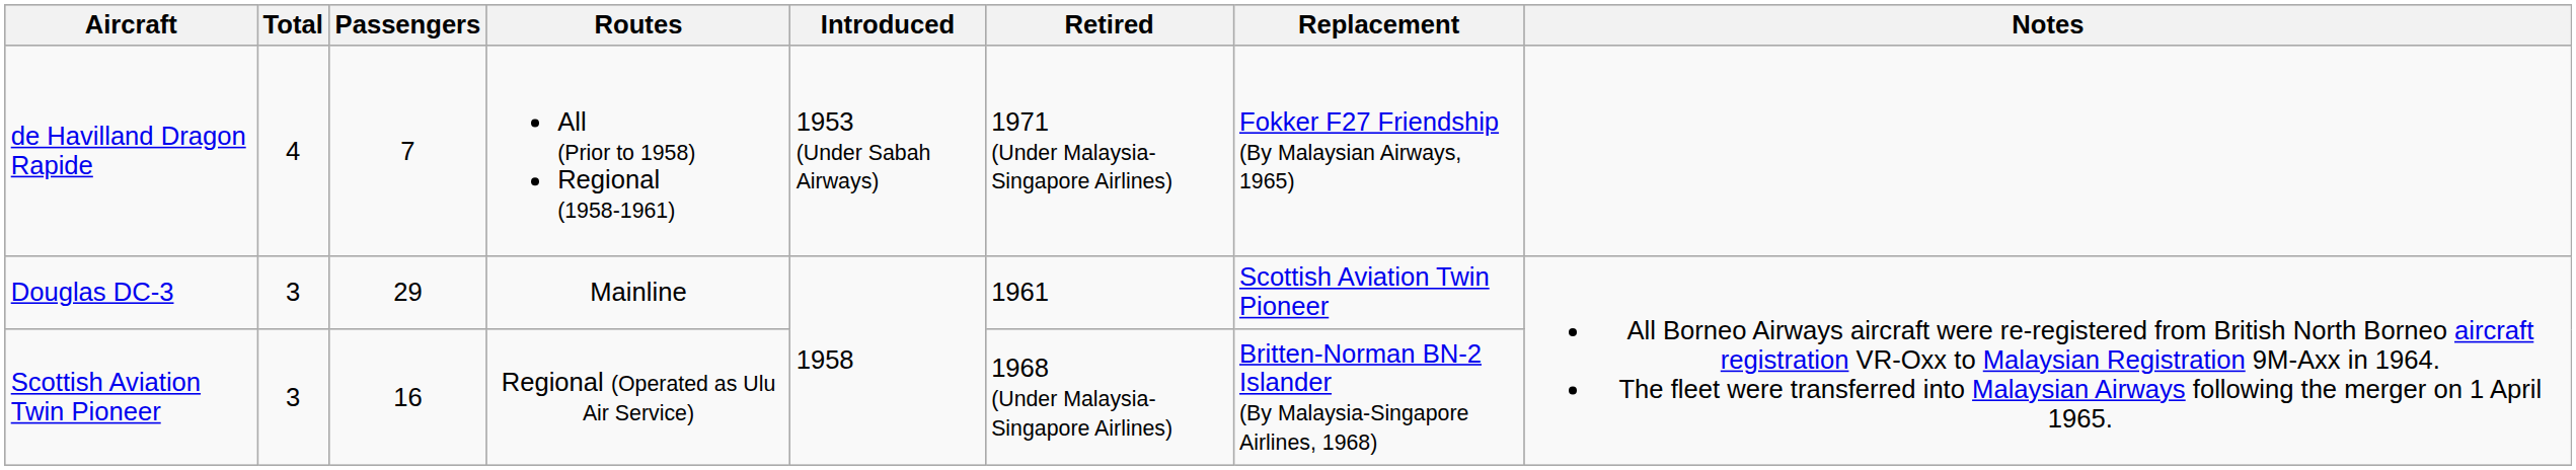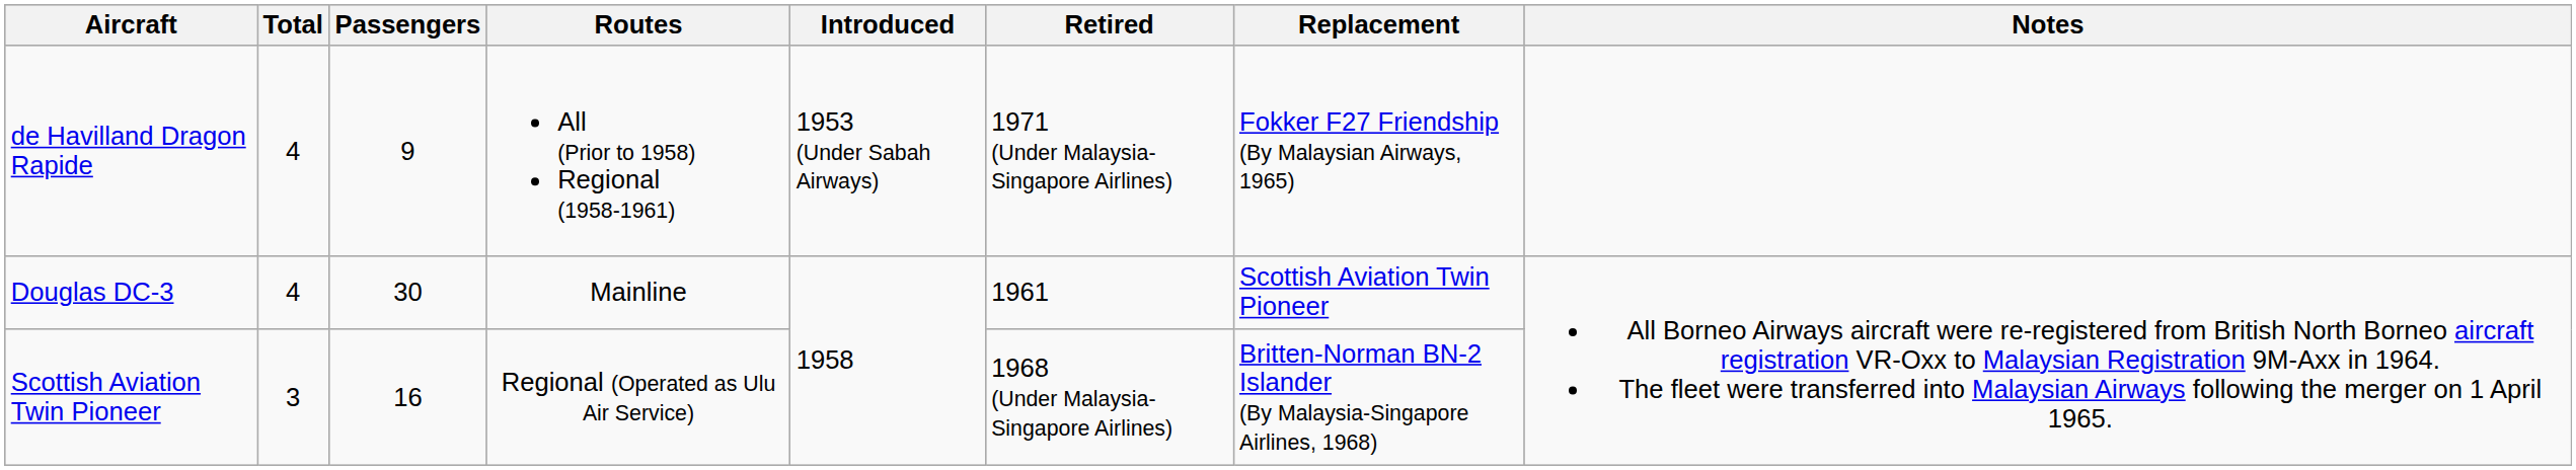 <table class="wikitable" style="margin:0.5em auto">
 <tr>
 <th>Aircraft</th>
 <th>Total</th>
 <th>Passengers</th>
 <th>Routes</th>
 <th>Introduced</th>
 <th>Retired</th>
 <th>Replacement</th>
 <th>Notes</th>
 </tr>
 <tr>
 <td><a href='#'>de Havilland Dragon Rapide</a></td>
 <td align="center">4</td>
-<td align="center">7</td>
+<td align="center">9</td>
 <td><br><ul><li>All<small><br>(Prior to 1958)</small></li><li>Regional <small><br>(1958-1961)</small></li></ul></td>
 <td>1953<br><small>(Under Sabah Airways)</small></td>
 <td>1971<br><small>(Under Malaysia-Singapore Airlines)</small></td>
 <td><a href='#'>Fokker F27 Friendship</a><br><small>(By Malaysian Airways, 1965)</small></td>
 <td align="center"></td>
 </tr>
 <tr>
 <td><a href='#'>Douglas DC-3</a></td>
-<td align="center">3</td>
-<td align="center">29</td>
+<td align="center">4</td>
+<td align="center">30</td>
 <td align="center">Mainline</td>
 <td rowspan="2">1958</td>
 <td>1961</td>
 <td><a href='#'>Scottish Aviation Twin Pioneer</a></td>
 <td rowspan="2" colspan="2" style="text-align: center;"><br><ul><li>All Borneo Airways aircraft were re-registered from British North Borneo <a href='#'>aircraft registration</a> VR-Oxx to <a href='#'>Malaysian Registration</a> 9M-Axx in 1964.</li><li>The fleet were transferred into <a href='#'>Malaysian Airways</a> following the merger on 1 April 1965.</li></ul></td>
 </tr>
 <tr>
 <td><a href='#'>Scottish Aviation Twin Pioneer</a></td>
 <td align="center">3</td>
 <td align="center">16</td>
 <td align="center">Regional <small>(Operated as Ulu Air Service)</small></td>
 <td>1968<br><small>(Under Malaysia-Singapore Airlines)</small></td>
 <td><a href='#'>Britten-Norman BN-2 Islander</a><br><small>(By Malaysia-Singapore Airlines, 1968)</small></td>
 </tr>
 </table>
